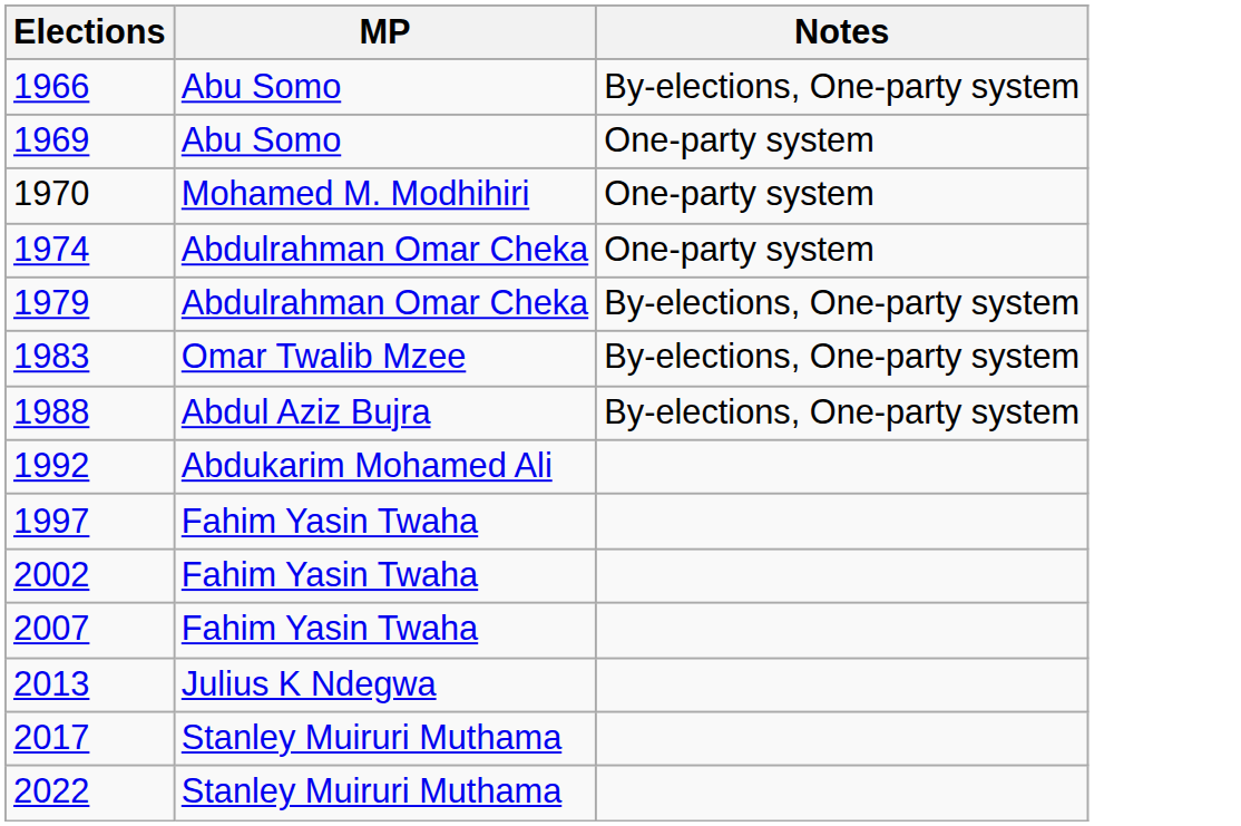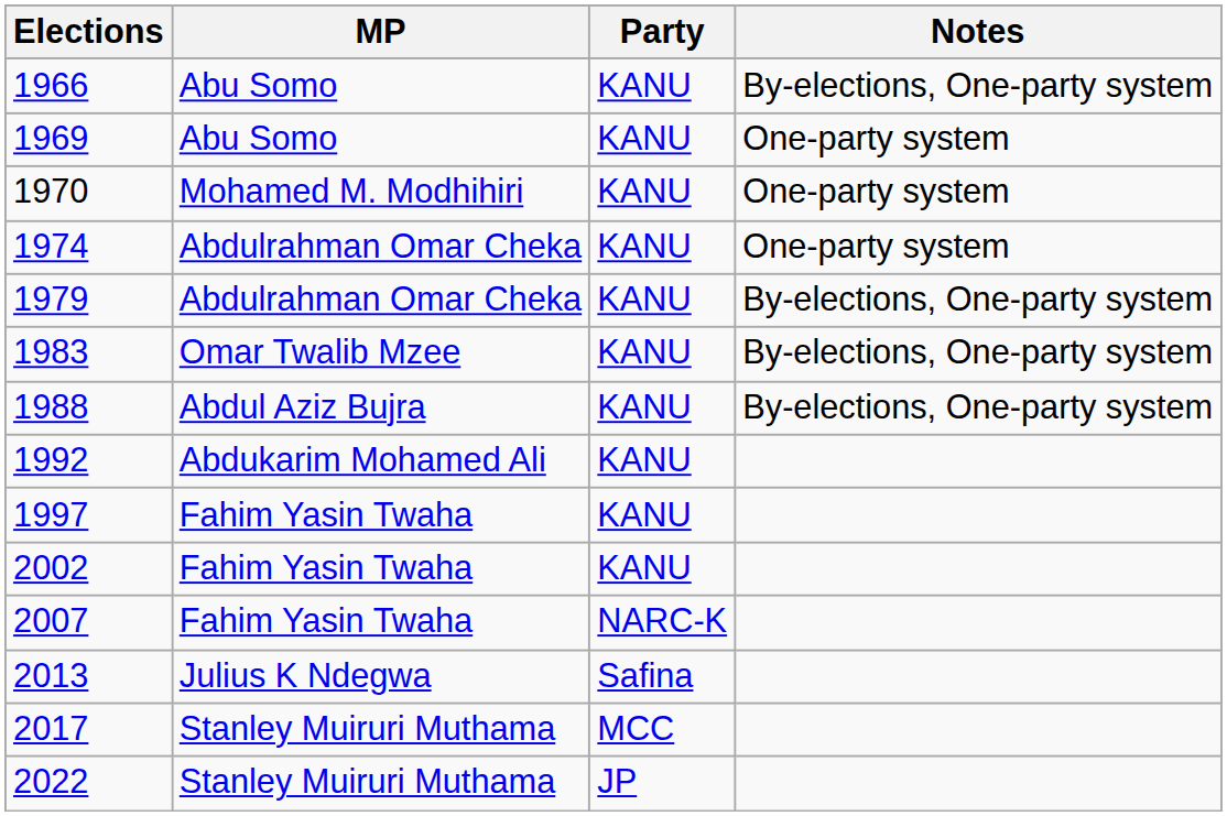 <table class="wikitable">
 <tr>
 <th>Elections</th>
 <th>MP </th>
+<th>Party</th>
 <th>Notes</th>
 </tr>
 <tr>
 <td><a href='#'>1966</a></td>
 <td><a href='#'>Abu Somo</a></td>
+<td><a href='#'>KANU</a></td>
 <td>By-elections, One-party system</td>
 </tr>
 <tr>
 <td><a href='#'>1969</a></td>
 <td><a href='#'>Abu Somo</a></td>
+<td><a href='#'>KANU</a></td>
 <td>One-party system</td>
 </tr>
 <tr>
 <td>1970</td>
 <td><a href='#'>Mohamed M. Modhihiri</a></td>
+<td><a href='#'>KANU</a></td>
 <td>One-party system</td>
 </tr>
 <tr>
 <td><a href='#'>1974</a></td>
 <td><a href='#'>Abdulrahman Omar Cheka</a></td>
+<td><a href='#'>KANU</a></td>
 <td>One-party system</td>
 </tr>
 <tr>
 <td><a href='#'>1979</a></td>
 <td><a href='#'>Abdulrahman Omar Cheka</a></td>
+<td><a href='#'>KANU</a></td>
 <td>By-elections, One-party system</td>
 </tr>
 <tr>
 <td><a href='#'>1983</a></td>
 <td><a href='#'>Omar Twalib Mzee</a></td>
+<td><a href='#'>KANU</a></td>
 <td>By-elections, One-party system</td>
 </tr>
 <tr>
 <td><a href='#'>1988</a></td>
 <td><a href='#'>Abdul Aziz Bujra</a></td>
+<td><a href='#'>KANU</a></td>
 <td>By-elections, One-party system</td>
 </tr>
 <tr>
 <td><a href='#'>1992</a></td>
 <td><a href='#'>Abdukarim Mohamed Ali</a></td>
+<td><a href='#'>KANU</a></td>
 <td></td>
 </tr>
 <tr>
 <td><a href='#'>1997</a></td>
 <td><a href='#'>Fahim Yasin Twaha</a></td>
+<td><a href='#'>KANU</a></td>
 <td></td>
 </tr>
 <tr>
 <td><a href='#'>2002</a></td>
 <td><a href='#'>Fahim Yasin Twaha</a></td>
+<td><a href='#'>KANU</a></td>
 <td></td>
 </tr>
 <tr>
 <td><a href='#'>2007</a></td>
 <td><a href='#'>Fahim Yasin Twaha</a></td>
+<td><a href='#'>NARC-K</a></td>
 <td></td>
 </tr>
 <tr>
 <td><a href='#'>2013</a></td>
 <td><a href='#'>Julius K Ndegwa</a></td>
+<td><a href='#'>Safina</a></td>
 <td></td>
 </tr>
 <tr>
 <td><a href='#'>2017</a></td>
 <td><a href='#'>Stanley Muiruri Muthama</a></td>
+<td><a href='#'>MCC</a></td>
 <td></td>
 </tr>
 <tr>
 <td><a href='#'>2022</a></td>
 <td><a href='#'>Stanley Muiruri Muthama</a></td>
+<td><a href='#'>JP</a></td>
 <td></td>
 </tr>
 </table>
